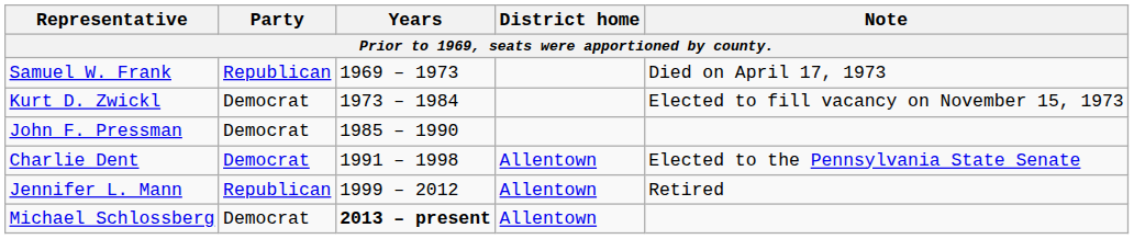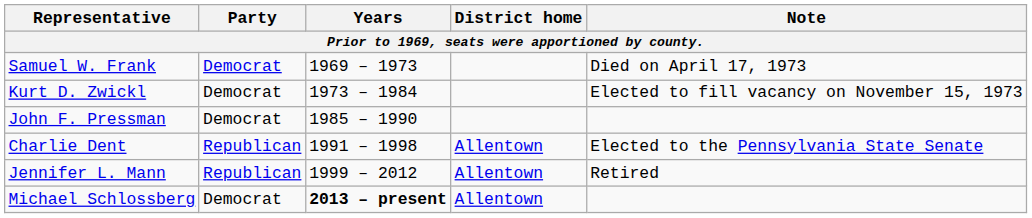 <table class=wikitable>
 <tr valign=bottom>
 <th>Representative</th>
 <th>Party</th>
 <th>Years</th>
 <th>District home</th>
 <th>Note</th>
 </tr>
 <tr>
 <th colspan=5 style="font-size: 80%;"><em>Prior to 1969, seats were apportioned by county.</em></th>
 </tr>
 <tr>
 <td><a href='#'>Samuel W. Frank</a></td>
-<td><a href='#'>Republican</a></td>
+<td><a href='#'>Democrat</a></td>
 <td>1969 – 1973</td>
 <td></td>
 <td>Died on April 17, 1973</td>
 </tr>
 <tr>
 <td><a href='#'>Kurt D. Zwickl</a></td>
 <td>Democrat</td>
 <td>1973 – 1984</td>
 <td></td>
 <td>Elected to fill vacancy on November 15, 1973</td>
 </tr>
 <tr>
 <td><a href='#'>John F. Pressman</a></td>
 <td>Democrat</td>
 <td>1985 – 1990</td>
 <td></td>
 <td></td>
 </tr>
 <tr>
 <td><a href='#'>Charlie Dent</a></td>
-<td><a href='#'>Democrat</a></td>
+<td><a href='#'>Republican</a></td>
 <td>1991 – 1998</td>
 <td><a href='#'>Allentown</a></td>
 <td>Elected to the <a href='#'>Pennsylvania State Senate</a></td>
 </tr>
 <tr>
 <td><a href='#'>Jennifer L. Mann</a></td>
 <td><a href='#'>Republican</a></td>
 <td>1999 – 2012</td>
 <td><a href='#'>Allentown</a></td>
 <td>Retired</td>
 </tr>
 <tr>
 <td><a href='#'>Michael Schlossberg</a></td>
 <td>Democrat</td>
 <td><strong>2013 – present</strong></td>
 <td><a href='#'>Allentown</a></td>
 <td></td>
 </tr>
 </table>
